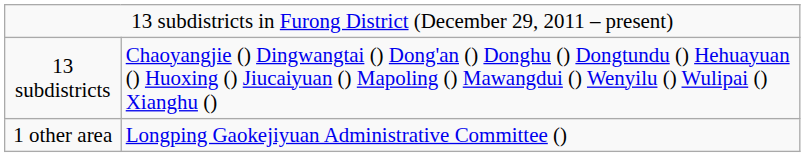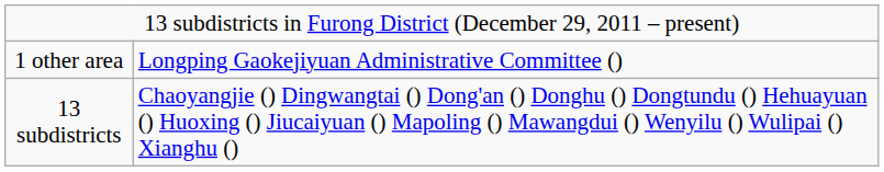 <table class="wikitable">
 <tr>
 <td style="text-align:center;" colspan="2">13 subdistricts in <a href='#'>Furong District</a> (December 29, 2011 – present)</td>
 </tr>
 <tr align=left>
+<td align=center>1 other area</td>
+<td><a href='#'>Longping Gaokejiyuan Administrative Committee</a> ()</td>
+</tr>
+<tr align=left>
 <td align=center>13 subdistricts</td>
 <td><a href='#'>Chaoyangjie</a> () <a href='#'>Dingwangtai</a> () <a href='#'>Dong'an</a> () <a href='#'>Donghu</a> () <a href='#'>Dongtundu</a> () <a href='#'>Hehuayuan</a> () <a href='#'>Huoxing</a> () <a href='#'>Jiucaiyuan</a> () <a href='#'>Mapoling</a> () <a href='#'>Mawangdui</a> () <a href='#'>Wenyilu</a> () <a href='#'>Wulipai</a> () <a href='#'>Xianghu</a> ()</td>
 </tr>
-<tr align=left>
-<td align=center>1 other area</td>
-<td><a href='#'>Longping Gaokejiyuan Administrative Committee</a> ()</td>
-</tr>
 </table>
